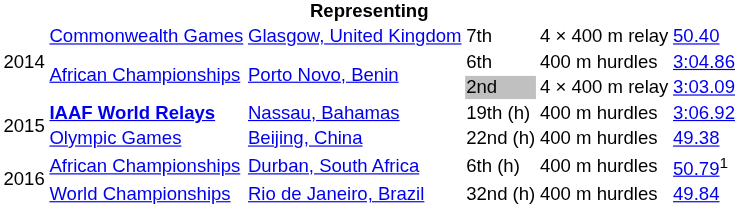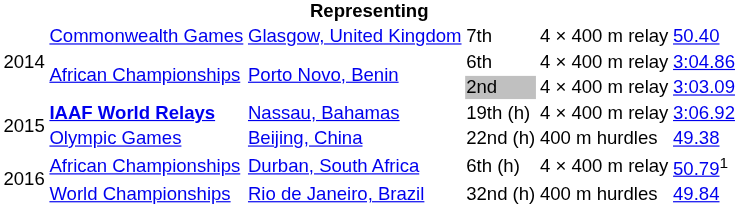 <table>
 <tr>
 <th colspan="6">Representing </th>
 </tr>
 <tr>
 <td rowspan=3>2014</td>
 <td><a href='#'>Commonwealth Games</a></td>
 <td><a href='#'>Glasgow, United Kingdom</a></td>
 <td>7th</td>
 <td>4 × 400 m relay</td>
 <td><a href='#'>50.40</a></td>
 </tr>
 <tr>
 <td rowspan=2><a href='#'>African Championships</a></td>
 <td rowspan=2><a href='#'>Porto Novo, Benin</a></td>
 <td>6th</td>
-<td>400 m hurdles</td>
+<td>4 × 400 m relay</td>
 <td><a href='#'>3:04.86</a></td>
 </tr>
 <tr>
 <td bgcolor=silver>2nd</td>
 <td>4 × 400 m relay</td>
 <td><a href='#'>3:03.09</a></td>
 </tr>
 <tr>
 <td rowspan=2>2015</td>
 <td><strong><a href='#'>IAAF World Relays</a></strong></td>
 <td><a href='#'>Nassau, Bahamas</a></td>
 <td>19th (h)</td>
-<td>400 m hurdles</td>
+<td>4 × 400 m relay</td>
 <td><a href='#'>3:06.92</a></td>
 </tr>
 <tr>
 <td><a href='#'>Olympic Games</a></td>
 <td><a href='#'>Beijing, China</a></td>
 <td>22nd (h)</td>
 <td>400 m hurdles</td>
 <td><a href='#'>49.38</a></td>
 </tr>
 <tr>
 <td rowspan=2>2016</td>
 <td><a href='#'>African Championships</a></td>
 <td><a href='#'>Durban, South Africa</a></td>
 <td>6th (h)</td>
-<td>400 m hurdles</td>
+<td>4 × 400 m relay</td>
 <td><a href='#'>50.79</a><sup>1</sup></td>
 </tr>
 <tr>
 <td><a href='#'>World Championships</a></td>
 <td><a href='#'>Rio de Janeiro, Brazil</a></td>
 <td>32nd (h)</td>
 <td>400 m hurdles</td>
 <td><a href='#'>49.84</a></td>
 </tr>
 </table>
